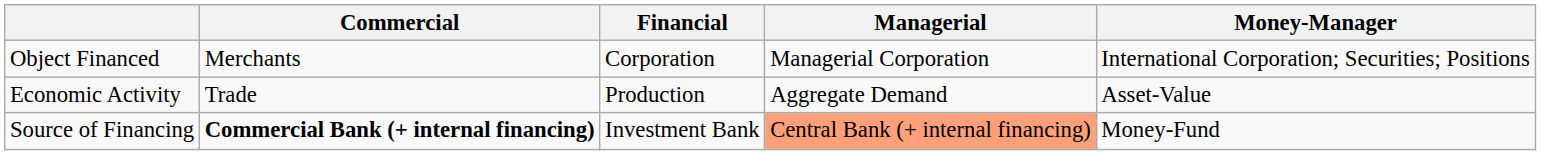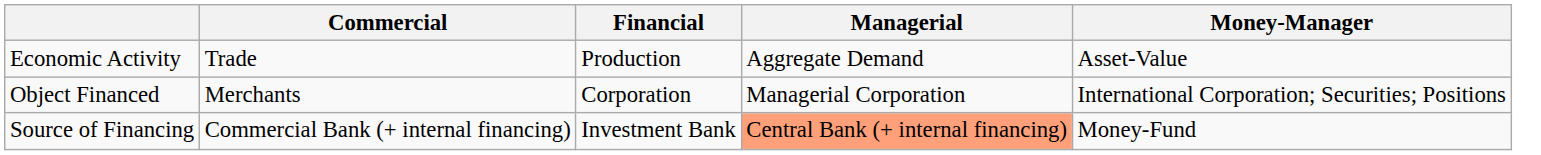 <table class="wikitable">
 <tr>
 <th></th>
 <th>Commercial</th>
 <th>Financial</th>
 <th>Managerial</th>
 <th>Money-Manager</th>
 </tr>
 <tr>
+<td>Economic Activity</td>
+<td>Trade</td>
+<td>Production</td>
+<td>Aggregate Demand</td>
+<td>Asset-Value</td>
+</tr>
+<tr>
 <td>Object Financed</td>
 <td>Merchants</td>
 <td>Corporation</td>
 <td>Managerial Corporation</td>
 <td>International Corporation; Securities; Positions</td>
 </tr>
 <tr>
-<td>Economic Activity</td>
-<td>Trade</td>
-<td>Production</td>
-<td>Aggregate Demand</td>
-<td>Asset-Value</td>
-</tr>
-<tr>
 <td>Source of Financing</td>
-<td><strong>Commercial Bank (+ internal financing)</strong></td>
+<td>Commercial Bank (+ internal financing)</td>
 <td>Investment Bank</td>
 <td style="background: lightsalmon;">Central Bank (+ internal financing)</td>
 <td>Money-Fund</td>
 </tr>
 </table>
